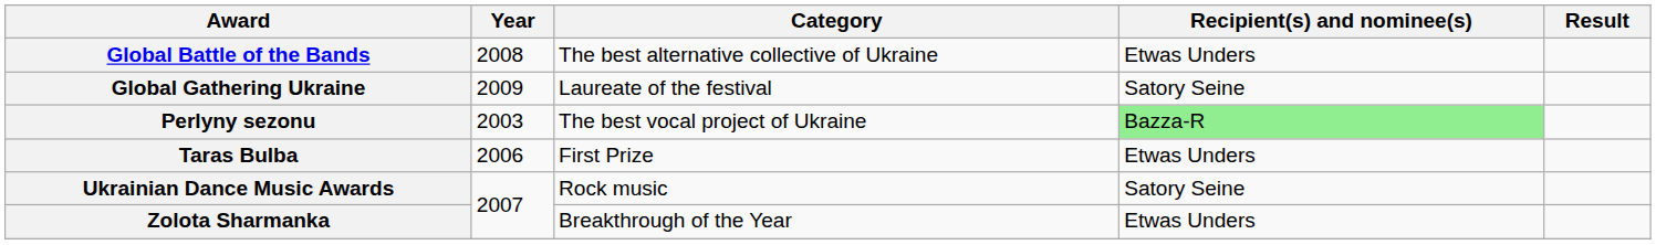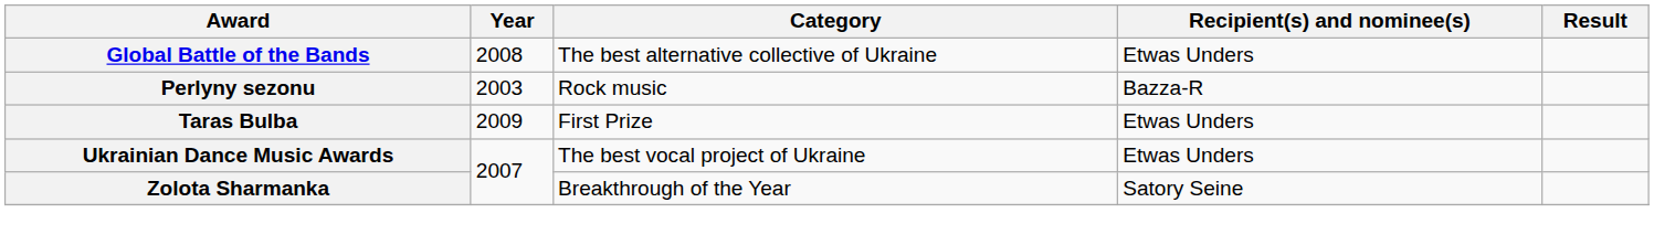 <table class="wikitable sortable plainrowheaders" style="width: 99%;">
 <tr style="background:#ccc; text-align:center;">
 <th scope="col">Award</th>
 <th scope="col">Year</th>
 <th scope="col">Category</th>
 <th scope="col">Recipient(s) and nominee(s)</th>
 <th scope="col">Result</th>
 </tr>
 <tr>
 <th scope="row"><a href='#'>Global Battle of the Bands</a></th>
 <td>2008</td>
 <td>The best alternative collective of Ukraine</td>
 <td>Etwas Unders</td>
 <td></td>
 </tr>
 <tr>
-<th scope="row">Global Gathering Ukraine</th>
-<td>2009</td>
-<td>Laureate of the festival</td>
-<td>Satory Seine</td>
-<td></td>
-</tr>
-<tr>
 <th scope="row">Perlyny sezonu</th>
 <td>2003</td>
-<td>The best vocal project of Ukraine</td>
-<td style="background: lightgreen;">Bazza-R</td>
+<td>Rock music</td>
+<td>Bazza-R</td>
 <td></td>
 </tr>
 <tr>
 <th scope="row">Taras Bulba</th>
-<td>2006</td>
+<td>2009</td>
 <td>First Prize</td>
 <td>Etwas Unders</td>
 <td></td>
 </tr>
 <tr>
 <th scope="row">Ukrainian Dance Music Awards</th>
 <td rowspan=2>2007</td>
-<td>Rock music</td>
-<td>Satory Seine</td>
+<td>The best vocal project of Ukraine</td>
+<td>Etwas Unders</td>
 <td></td>
 </tr>
 <tr>
 <th scope="row">Zolota Sharmanka</th>
 <td>Breakthrough of the Year</td>
-<td>Etwas Unders</td>
+<td>Satory Seine</td>
 <td></td>
 </tr>
 <tr>
 </tr>
 </table>
